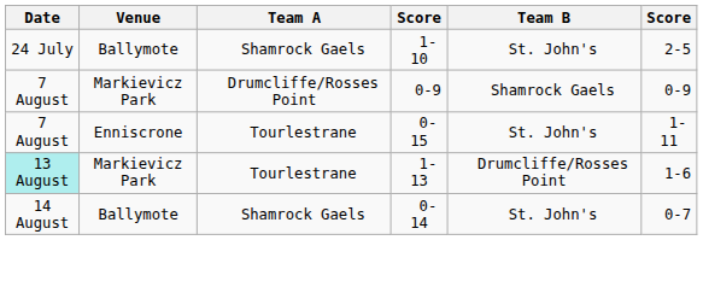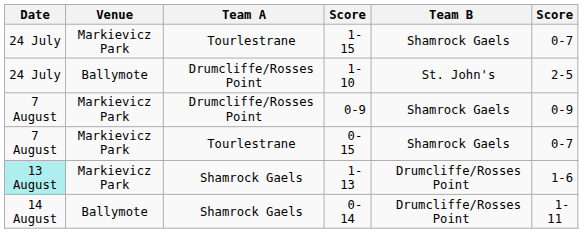 <table class="wikitable">
 <tr>
 <th>Date</th>
 <th>Venue</th>
 <th>Team A</th>
 <th>Score</th>
 <th>Team B</th>
 <th>Score</th>
 </tr>
 <tr align="center">
 <td>24 July</td>
+<td>Markievicz Park</td>
+<td>  Tourlestrane</td>
+<td>  1-15</td>
+<td>  Shamrock Gaels</td>
+<td>  0-7</td>
+</tr>
+<tr align="center">
+<td>24 July</td>
 <td>Ballymote</td>
-<td>  Shamrock Gaels</td>
+<td>  Drumcliffe/Rosses Point</td>
 <td>  1-10</td>
 <td>  St. John's</td>
 <td>  2-5</td>
 </tr>
 <tr align="center">
 <td>7 August</td>
 <td>Markievicz Park</td>
 <td>  Drumcliffe/Rosses Point</td>
 <td>  0-9</td>
 <td>  Shamrock Gaels</td>
 <td>  0-9</td>
 </tr>
 <tr align="center">
 <td>7 August</td>
-<td>Enniscrone</td>
+<td>Markievicz Park</td>
 <td>  Tourlestrane</td>
 <td>  0-15</td>
-<td>  St. John's</td>
-<td>  1-11</td>
+<td>  Shamrock Gaels</td>
+<td>  0-7</td>
 </tr>
 <tr align="center">
 <td style="background: paleturquoise;">13 August</td>
 <td>Markievicz Park</td>
-<td>  Tourlestrane</td>
+<td>  Shamrock Gaels</td>
 <td>  1-13</td>
 <td>  Drumcliffe/Rosses Point</td>
 <td>  1-6</td>
 </tr>
 <tr align="center">
 <td>14 August</td>
 <td>Ballymote</td>
 <td>  Shamrock Gaels</td>
 <td>  0-14</td>
-<td>  St. John's</td>
-<td>  0-7</td>
+<td>  Drumcliffe/Rosses Point</td>
+<td>  1-11</td>
 </tr>
 </table>
